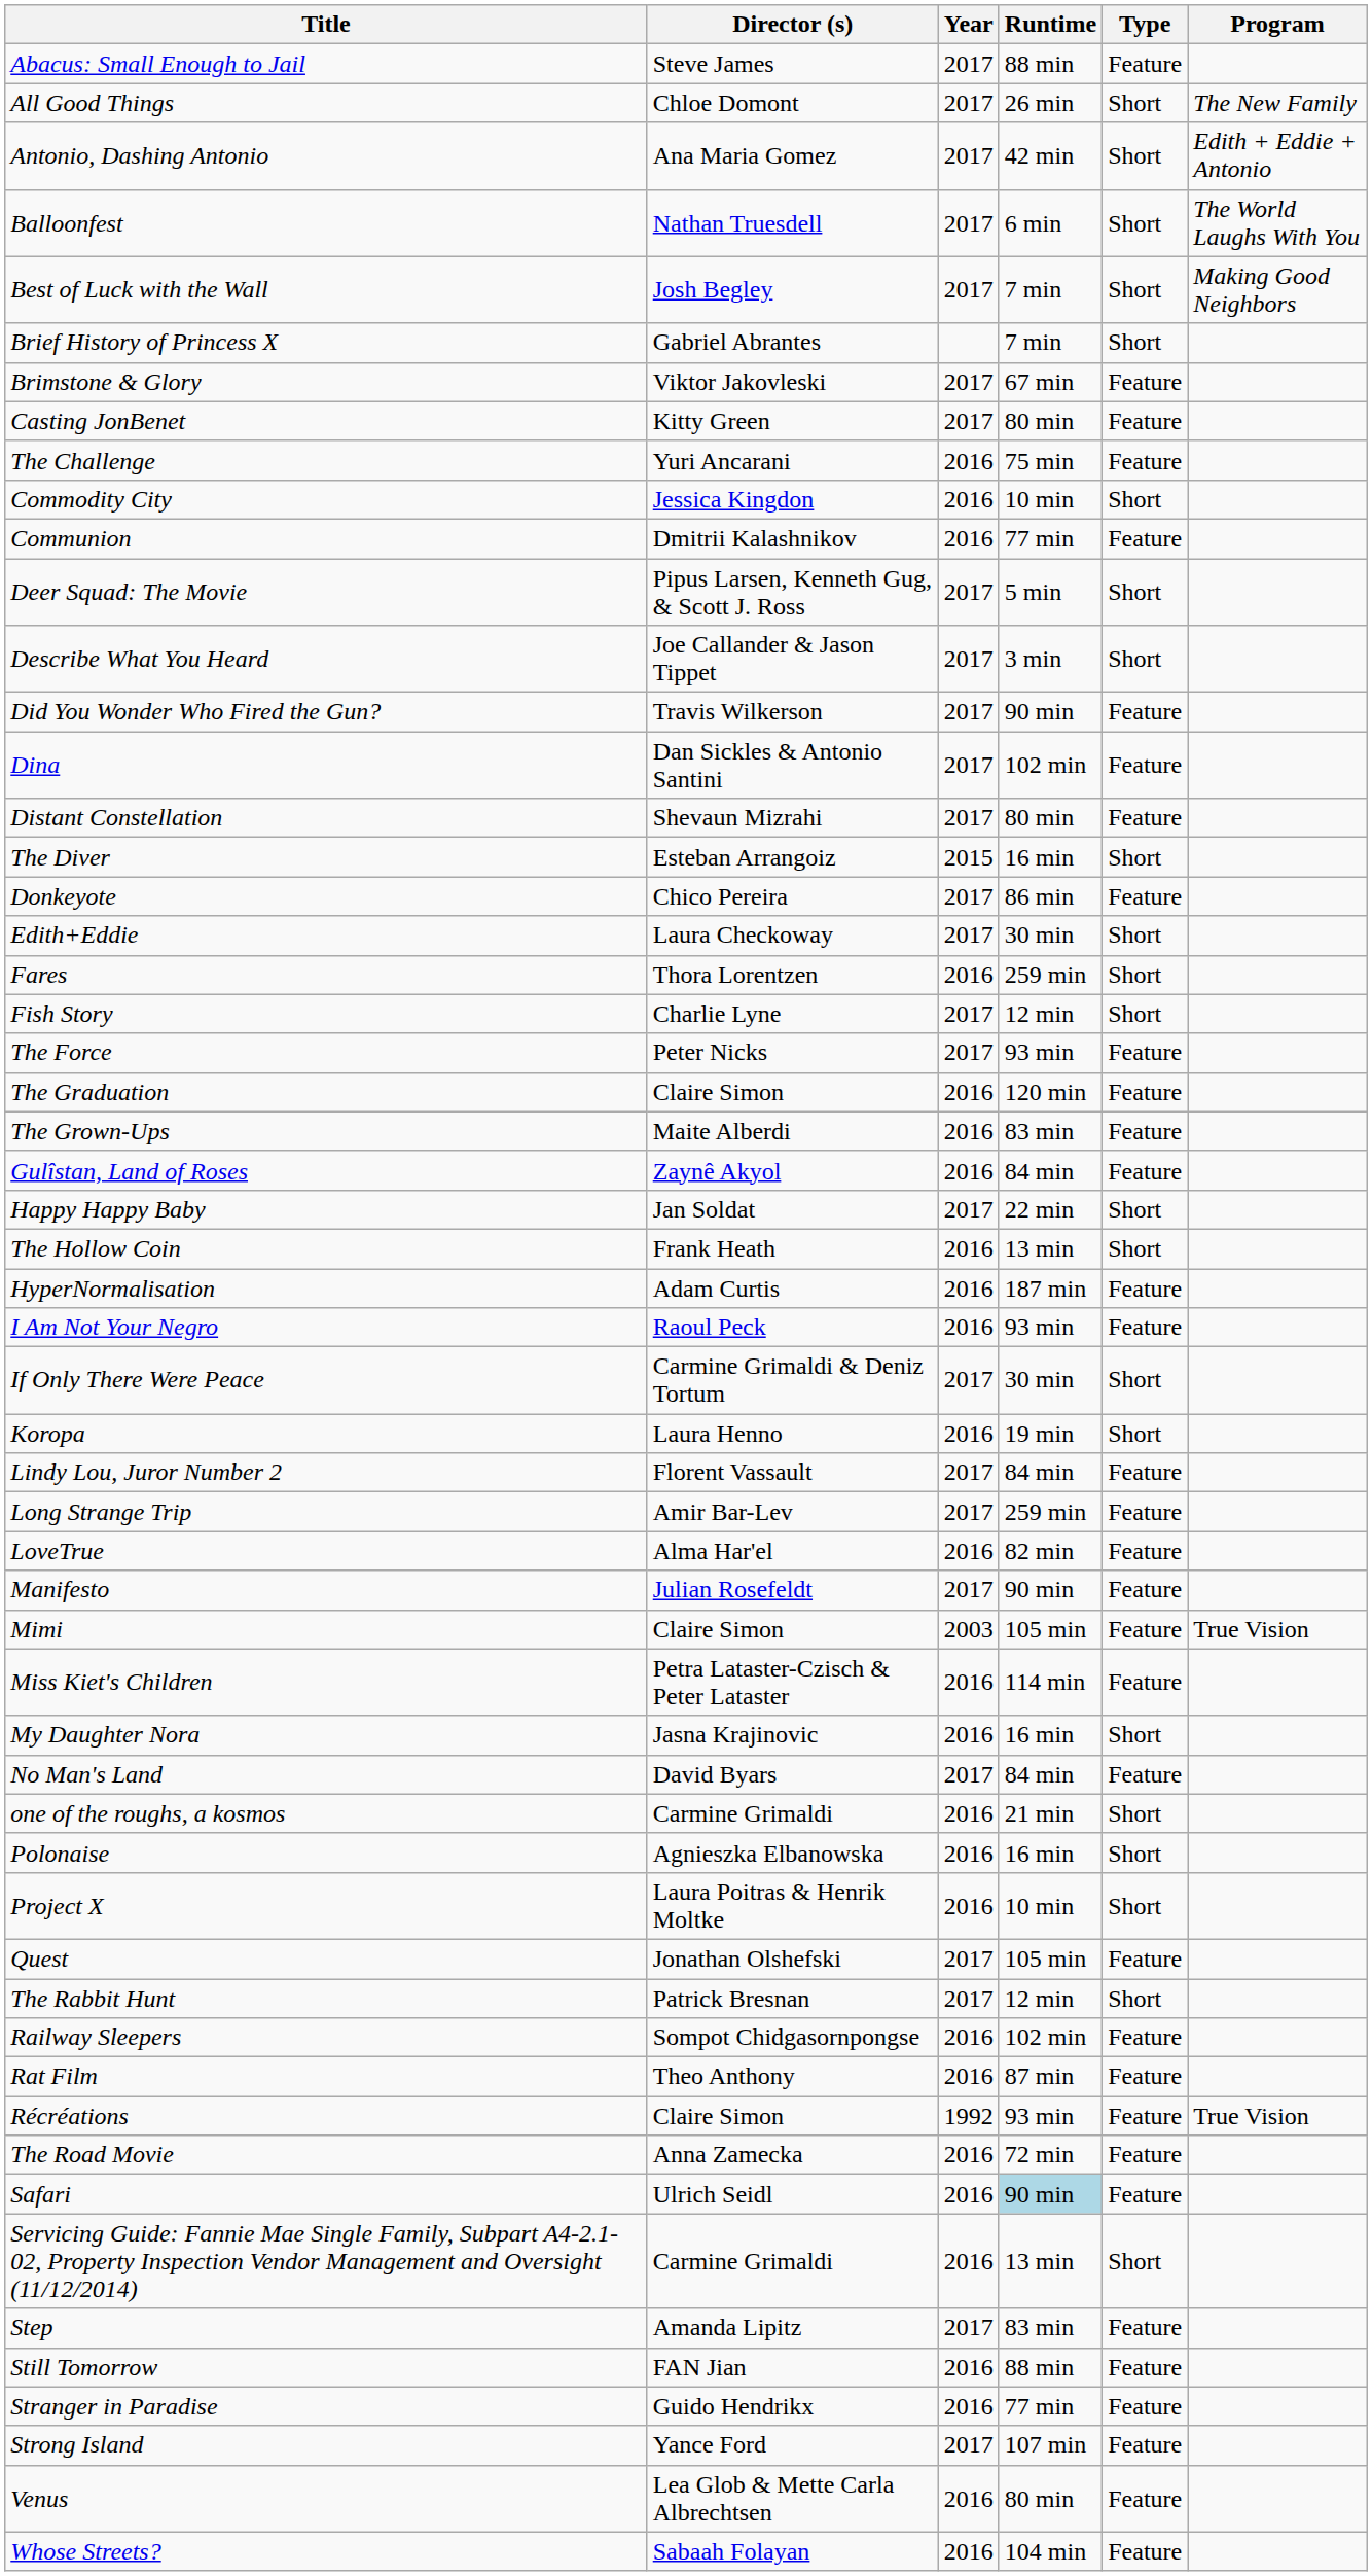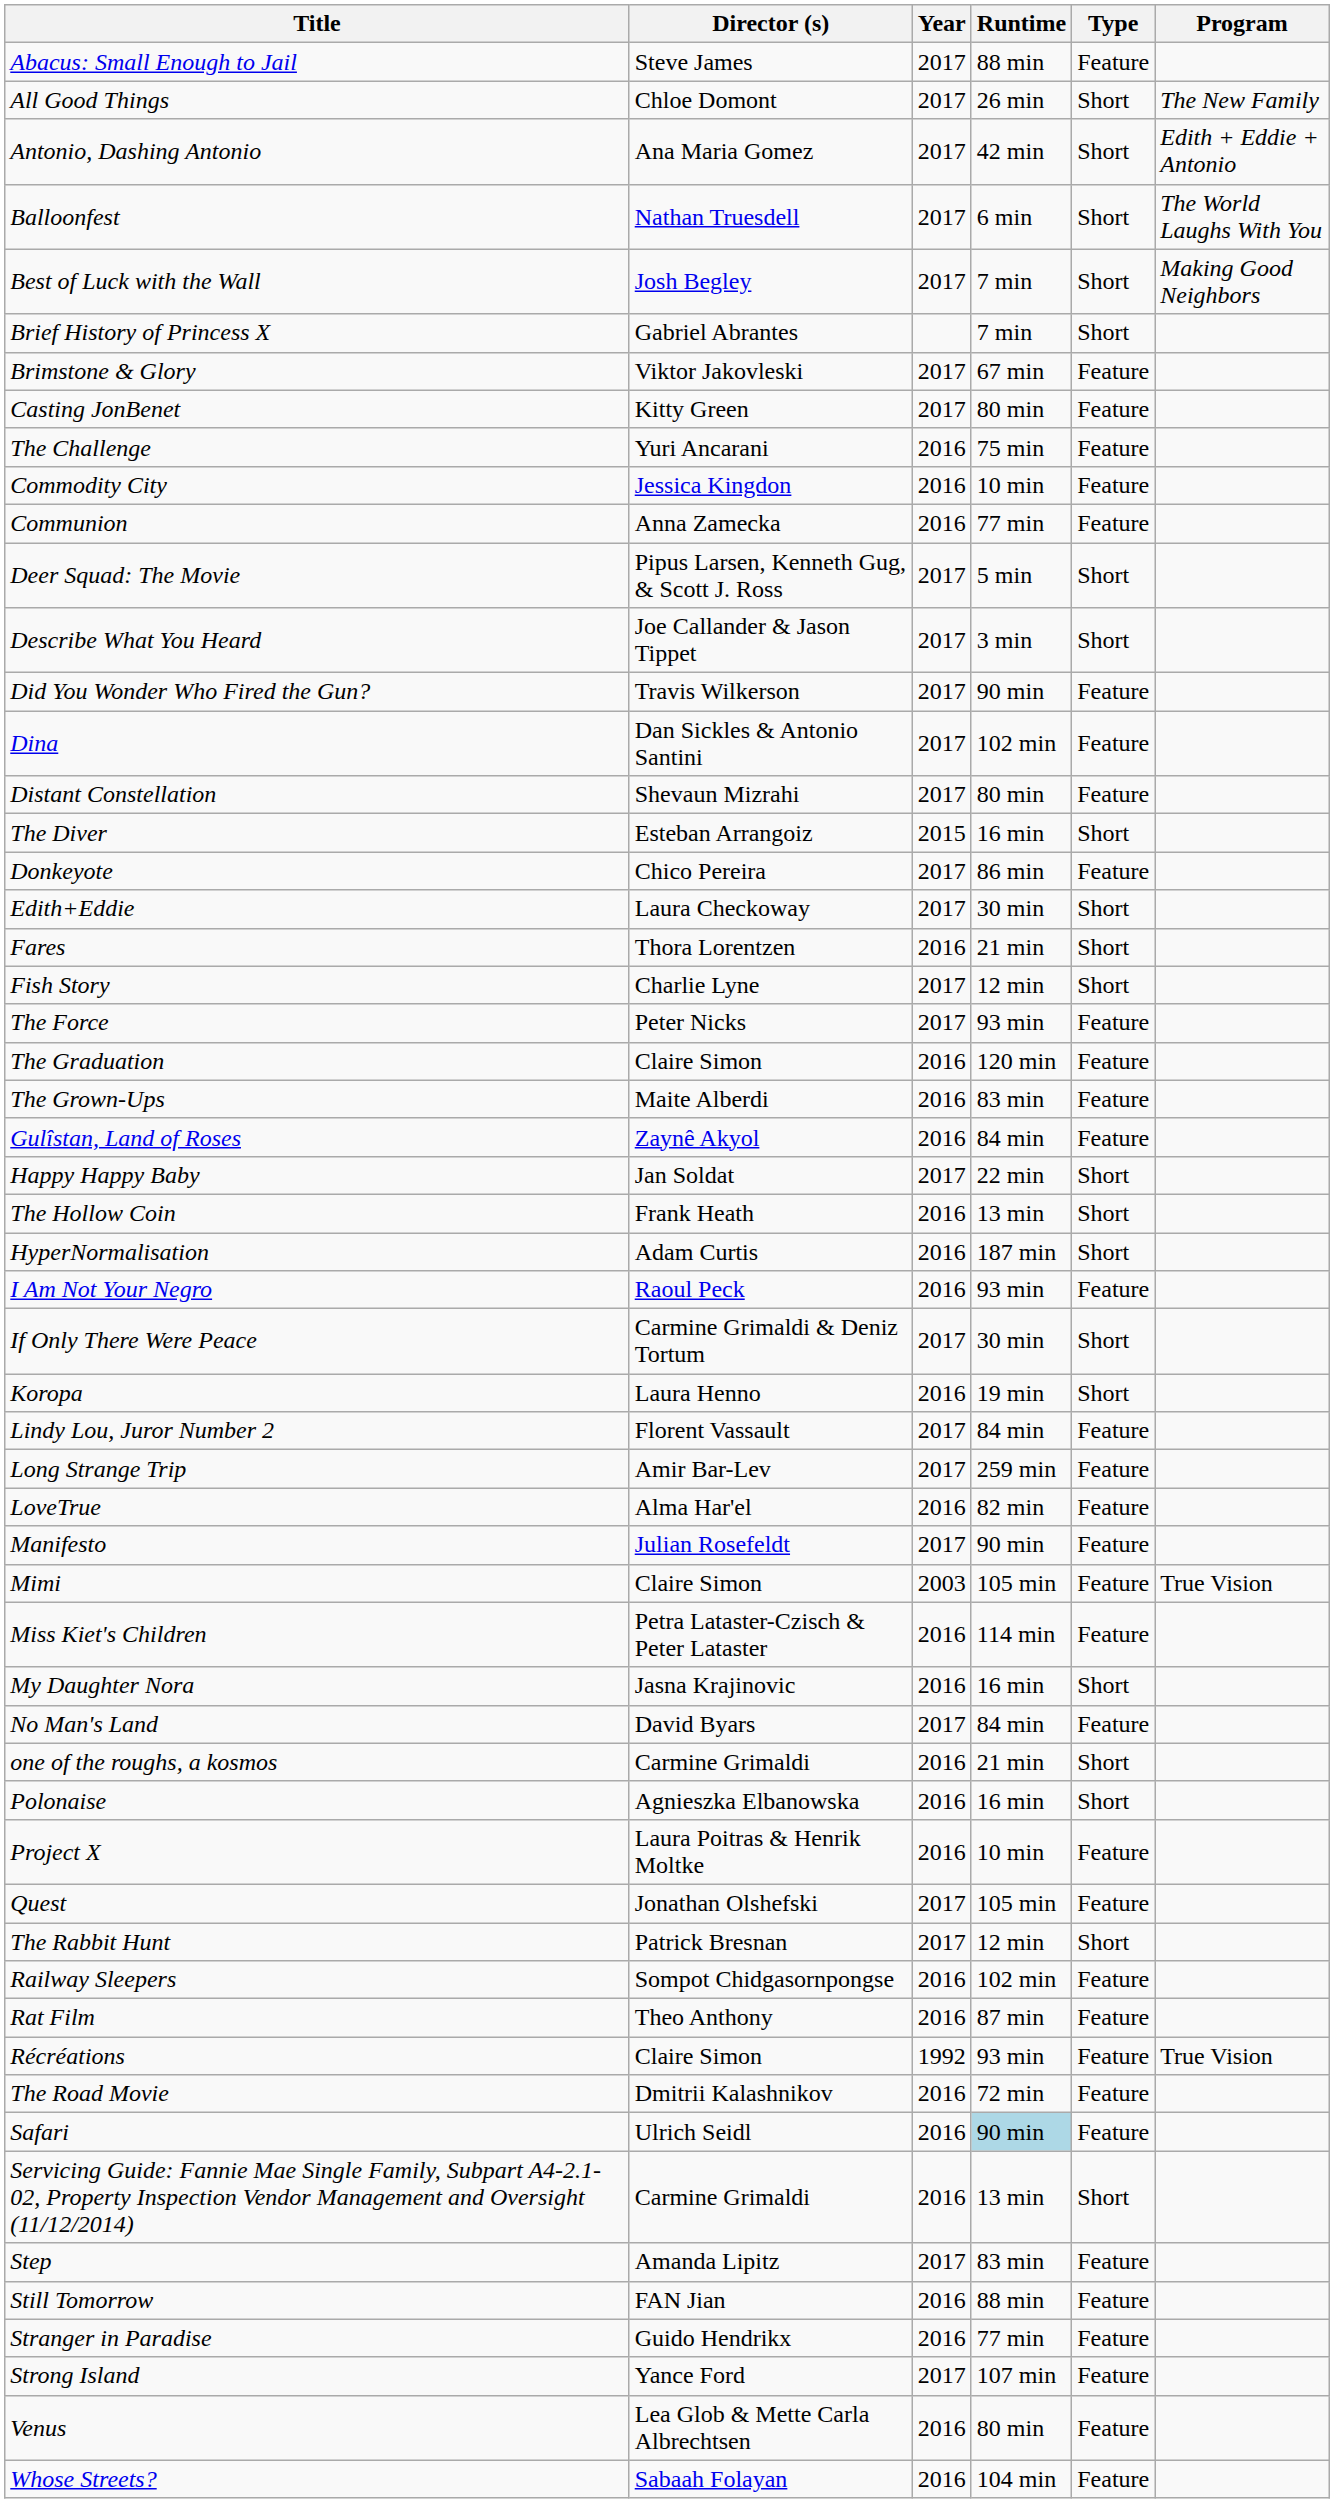 <table class="wikitable sortable" width=100%>
 <tr>
 <th>Title</th>
 <th>Director (s)</th>
 <th>Year</th>
 <th>Runtime</th>
 <th>Type</th>
 <th>Program</th>
 </tr>
 <tr>
 <td><em><a href='#'>Abacus: Small Enough to Jail</a></em></td>
 <td>Steve James</td>
 <td>2017</td>
 <td>88 min</td>
 <td>Feature</td>
 <td></td>
 </tr>
 <tr>
 <td><em>All Good Things</em></td>
 <td>Chloe Domont</td>
 <td>2017</td>
 <td>26 min</td>
 <td>Short</td>
 <td><em>The New Family</em></td>
 </tr>
 <tr>
 <td><em>Antonio, Dashing Antonio</em></td>
 <td>Ana Maria Gomez</td>
 <td>2017</td>
 <td>42 min</td>
 <td>Short</td>
 <td><em>Edith + Eddie + Antonio</em></td>
 </tr>
 <tr>
 <td><em>Balloonfest</em></td>
 <td><a href='#'>Nathan Truesdell</a></td>
 <td>2017</td>
 <td>6 min</td>
 <td>Short</td>
 <td><em>The World Laughs With You</em></td>
 </tr>
 <tr>
 <td><em>Best of Luck with the Wall</em></td>
 <td><a href='#'>Josh Begley</a></td>
 <td>2017</td>
 <td>7 min</td>
 <td>Short</td>
 <td><em>Making Good Neighbors</em></td>
 </tr>
 <tr>
 <td><em>Brief History of Princess X</em></td>
 <td>Gabriel Abrantes</td>
 <td></td>
 <td>7 min</td>
 <td>Short</td>
 <td></td>
 </tr>
 <tr>
 <td><em>Brimstone & Glory</em></td>
 <td>Viktor Jakovleski</td>
 <td>2017</td>
 <td>67 min</td>
 <td>Feature</td>
 <td></td>
 </tr>
 <tr>
 <td><em>Casting JonBenet</em></td>
 <td>Kitty Green</td>
 <td>2017</td>
 <td>80 min</td>
 <td>Feature</td>
 <td></td>
 </tr>
 <tr>
 <td><em>The Challenge</em></td>
 <td>Yuri Ancarani</td>
 <td>2016</td>
 <td>75 min</td>
 <td>Feature</td>
 <td></td>
 </tr>
 <tr>
 <td><em>Commodity City</em></td>
 <td><a href='#'>Jessica Kingdon</a></td>
 <td>2016</td>
 <td>10 min</td>
-<td>Short</td>
+<td>Feature</td>
 <td></td>
 </tr>
 <tr>
 <td><em>Communion</em></td>
-<td>Dmitrii Kalashnikov</td>
+<td>Anna Zamecka</td>
 <td>2016</td>
 <td>77 min</td>
 <td>Feature</td>
 <td></td>
 </tr>
 <tr>
 <td><em>Deer Squad: The Movie</em></td>
 <td>Pipus Larsen, Kenneth Gug, & Scott J. Ross</td>
 <td>2017</td>
 <td>5 min</td>
 <td>Short</td>
 <td></td>
 </tr>
 <tr>
 <td><em>Describe What You Heard</em></td>
 <td>Joe Callander & Jason Tippet</td>
 <td>2017</td>
 <td>3 min</td>
 <td>Short</td>
 <td></td>
 </tr>
 <tr>
 <td><em>Did You Wonder Who Fired the Gun?</em></td>
 <td>Travis Wilkerson</td>
 <td>2017</td>
 <td>90 min</td>
 <td>Feature</td>
 <td></td>
 </tr>
 <tr>
 <td><em><a href='#'>Dina</a></em></td>
 <td>Dan Sickles & Antonio Santini</td>
 <td>2017</td>
 <td>102 min</td>
 <td>Feature</td>
 <td></td>
 </tr>
 <tr>
 <td><em>Distant Constellation </em></td>
 <td>Shevaun Mizrahi</td>
 <td>2017</td>
 <td>80 min</td>
 <td>Feature</td>
 <td></td>
 </tr>
 <tr>
 <td><em>The Diver</em></td>
 <td>Esteban Arrangoiz</td>
 <td>2015</td>
 <td>16 min</td>
 <td>Short</td>
 <td></td>
 </tr>
 <tr>
 <td><em>Donkeyote</em></td>
 <td>Chico Pereira</td>
 <td>2017</td>
 <td>86 min</td>
 <td>Feature</td>
 <td></td>
 </tr>
 <tr>
 <td><em>Edith+Eddie</em></td>
 <td>Laura Checkoway</td>
 <td>2017</td>
 <td>30 min</td>
 <td>Short</td>
 <td></td>
 </tr>
 <tr>
 <td><em>Fares</em></td>
 <td>Thora Lorentzen</td>
 <td>2016</td>
-<td>259 min</td>
+<td>21 min</td>
 <td>Short</td>
 <td></td>
 </tr>
 <tr>
 <td><em>Fish Story</em></td>
 <td>Charlie Lyne</td>
 <td>2017</td>
 <td>12 min</td>
 <td>Short</td>
 <td></td>
 </tr>
 <tr>
 <td><em>The Force</em></td>
 <td>Peter Nicks</td>
 <td>2017</td>
 <td>93 min</td>
 <td>Feature</td>
 <td></td>
 </tr>
 <tr>
 <td><em>The Graduation</em></td>
 <td>Claire Simon</td>
 <td>2016</td>
 <td>120 min</td>
 <td>Feature</td>
 <td></td>
 </tr>
 <tr>
 <td><em>The Grown-Ups</em></td>
 <td>Maite Alberdi</td>
 <td>2016</td>
 <td>83 min</td>
 <td>Feature</td>
 <td></td>
 </tr>
 <tr>
 <td><em><a href='#'>Gulîstan, Land of Roses</a></em></td>
 <td><a href='#'>Zaynê Akyol</a></td>
 <td>2016</td>
 <td>84 min</td>
 <td>Feature</td>
 <td></td>
 </tr>
 <tr>
 <td><em>Happy Happy Baby</em></td>
 <td>Jan Soldat</td>
 <td>2017</td>
 <td>22 min</td>
 <td>Short</td>
 <td></td>
 </tr>
 <tr>
 <td><em>The Hollow Coin</em></td>
 <td>Frank Heath</td>
 <td>2016</td>
 <td>13 min</td>
 <td>Short</td>
 <td></td>
 </tr>
 <tr>
 <td><em>HyperNormalisation</em></td>
 <td>Adam Curtis</td>
 <td>2016</td>
 <td>187 min</td>
-<td>Feature</td>
+<td>Short</td>
 <td></td>
 </tr>
 <tr>
 <td><em><a href='#'>I Am Not Your Negro</a></em></td>
 <td><a href='#'>Raoul Peck</a></td>
 <td>2016</td>
 <td>93 min</td>
 <td>Feature</td>
 <td></td>
 </tr>
 <tr>
 <td><em>If Only There Were Peace</em></td>
 <td>Carmine Grimaldi & Deniz Tortum</td>
 <td>2017</td>
 <td>30 min</td>
 <td>Short</td>
 <td></td>
 </tr>
 <tr>
 <td><em>Koropa</em></td>
 <td>Laura Henno</td>
 <td>2016</td>
 <td>19 min</td>
 <td>Short</td>
 <td></td>
 </tr>
 <tr>
 <td><em>Lindy Lou, Juror Number 2</em></td>
 <td>Florent Vassault</td>
 <td>2017</td>
 <td>84 min</td>
 <td>Feature</td>
 <td></td>
 </tr>
 <tr>
 <td><em>Long Strange Trip</em></td>
 <td>Amir Bar-Lev</td>
 <td>2017</td>
 <td>259 min</td>
 <td>Feature</td>
 <td></td>
 </tr>
 <tr>
 <td><em>LoveTrue</em></td>
 <td>Alma Har'el</td>
 <td>2016</td>
 <td>82 min</td>
 <td>Feature</td>
 <td></td>
 </tr>
 <tr>
 <td><em>Manifesto</em></td>
 <td><a href='#'>Julian Rosefeldt</a></td>
 <td>2017</td>
 <td>90 min</td>
 <td>Feature</td>
 <td></td>
 </tr>
 <tr>
 <td><em>Mimi</em></td>
 <td>Claire Simon</td>
 <td>2003</td>
 <td>105 min</td>
 <td>Feature</td>
 <td>True Vision</td>
 </tr>
 <tr>
 <td><em>Miss Kiet's Children</em></td>
 <td>Petra Lataster-Czisch & Peter Lataster</td>
 <td>2016</td>
 <td>114 min</td>
 <td>Feature</td>
 <td></td>
 </tr>
 <tr>
 <td><em>My Daughter Nora</em></td>
 <td>Jasna Krajinovic</td>
 <td>2016</td>
 <td>16 min</td>
 <td>Short</td>
 <td></td>
 </tr>
 <tr>
 <td><em>No Man's Land</em></td>
 <td>David Byars</td>
 <td>2017</td>
 <td>84 min</td>
 <td>Feature</td>
 <td></td>
 </tr>
 <tr>
 <td><em>one of the roughs, a kosmos</em></td>
 <td>Carmine Grimaldi</td>
 <td>2016</td>
 <td>21 min</td>
 <td>Short</td>
 <td></td>
 </tr>
 <tr>
 <td><em>Polonaise</em></td>
 <td>Agnieszka Elbanowska</td>
 <td>2016</td>
 <td>16 min</td>
 <td>Short</td>
 <td></td>
 </tr>
 <tr>
 <td><em>Project X</em></td>
 <td>Laura Poitras & Henrik Moltke</td>
 <td>2016</td>
 <td>10 min</td>
-<td>Short</td>
+<td>Feature</td>
 <td></td>
 </tr>
 <tr>
 <td><em>Quest</em></td>
 <td>Jonathan Olshefski</td>
 <td>2017</td>
 <td>105 min</td>
 <td>Feature</td>
 <td></td>
 </tr>
 <tr>
 <td><em>The Rabbit Hunt</em></td>
 <td>Patrick Bresnan</td>
 <td>2017</td>
 <td>12 min</td>
 <td>Short</td>
 <td></td>
 </tr>
 <tr>
 <td><em>Railway Sleepers</em></td>
 <td>Sompot Chidgasornpongse</td>
 <td>2016</td>
 <td>102 min</td>
 <td>Feature</td>
 <td></td>
 </tr>
 <tr>
 <td><em>Rat Film</em></td>
 <td>Theo Anthony</td>
 <td>2016</td>
 <td>87 min</td>
 <td>Feature</td>
 <td></td>
 </tr>
 <tr>
 <td><em>Récréations</em></td>
 <td>Claire Simon</td>
 <td>1992</td>
 <td>93 min</td>
 <td>Feature</td>
 <td>True Vision</td>
 </tr>
 <tr>
 <td><em>The Road Movie</em></td>
-<td>Anna Zamecka</td>
+<td>Dmitrii Kalashnikov</td>
 <td>2016</td>
 <td>72 min</td>
 <td>Feature</td>
 <td></td>
 </tr>
 <tr>
 <td><em>Safari</em></td>
 <td>Ulrich Seidl</td>
 <td>2016</td>
 <td style="background: lightblue;">90 min</td>
 <td>Feature</td>
 <td></td>
 </tr>
 <tr>
 <td><em>Servicing Guide: Fannie Mae Single Family, Subpart A4-2.1-02, Property Inspection Vendor Management and Oversight (11/12/2014)</em></td>
 <td>Carmine Grimaldi</td>
 <td>2016</td>
 <td>13 min</td>
 <td>Short</td>
 <td></td>
 </tr>
 <tr>
 <td><em>Step</em></td>
 <td>Amanda Lipitz</td>
 <td>2017</td>
 <td>83 min</td>
 <td>Feature</td>
 <td></td>
 </tr>
 <tr>
 <td><em>Still Tomorrow</em></td>
 <td>FAN Jian</td>
 <td>2016</td>
 <td>88 min</td>
 <td>Feature</td>
 <td></td>
 </tr>
 <tr>
 <td><em>Stranger in Paradise</em></td>
 <td>Guido Hendrikx</td>
 <td>2016</td>
 <td>77 min</td>
 <td>Feature</td>
 <td></td>
 </tr>
 <tr>
 <td><em>Strong Island</em></td>
 <td>Yance Ford</td>
 <td>2017</td>
 <td>107 min</td>
 <td>Feature</td>
 <td></td>
 </tr>
 <tr>
 <td><em>Venus</em></td>
 <td>Lea Glob & Mette Carla Albrechtsen</td>
 <td>2016</td>
 <td>80 min</td>
 <td>Feature</td>
 <td></td>
 </tr>
 <tr>
 <td><em><a href='#'>Whose Streets?</a></em></td>
 <td><a href='#'>Sabaah Folayan</a></td>
 <td>2016</td>
 <td>104 min</td>
 <td>Feature</td>
 <td></td>
 </tr>
 </table>
